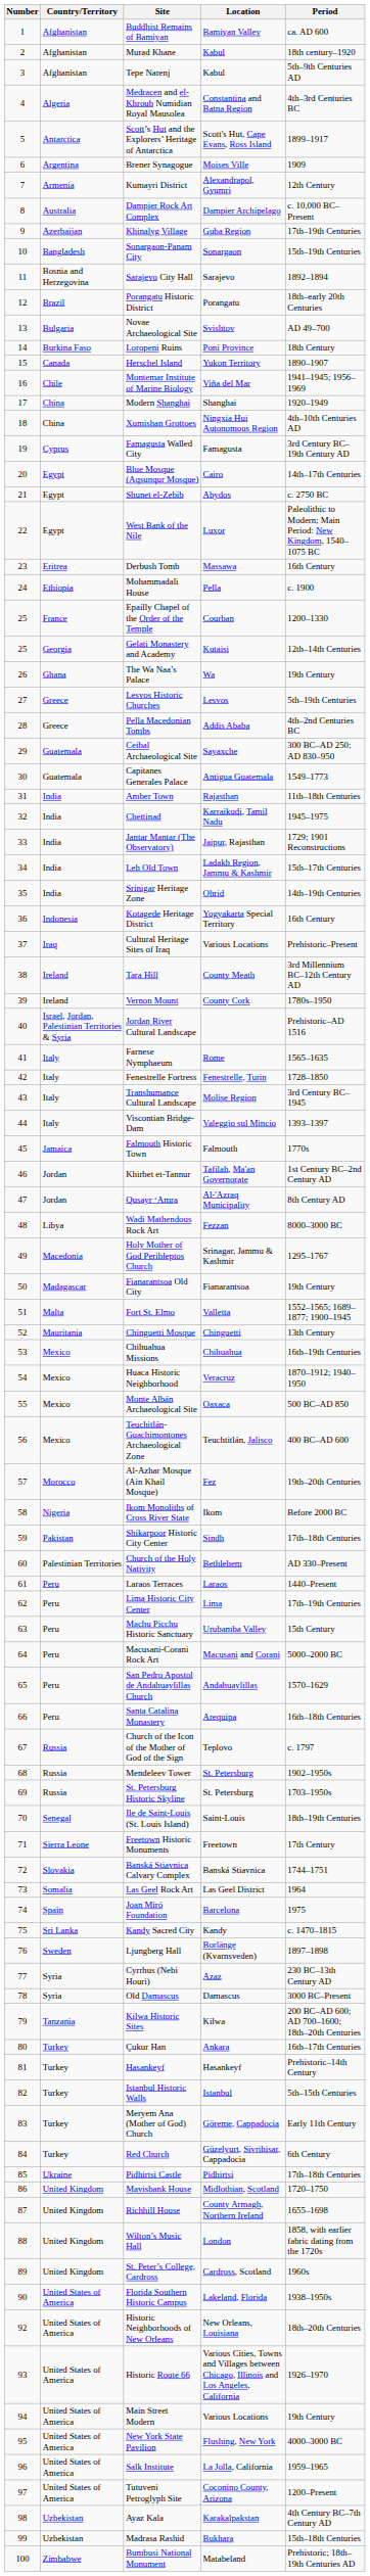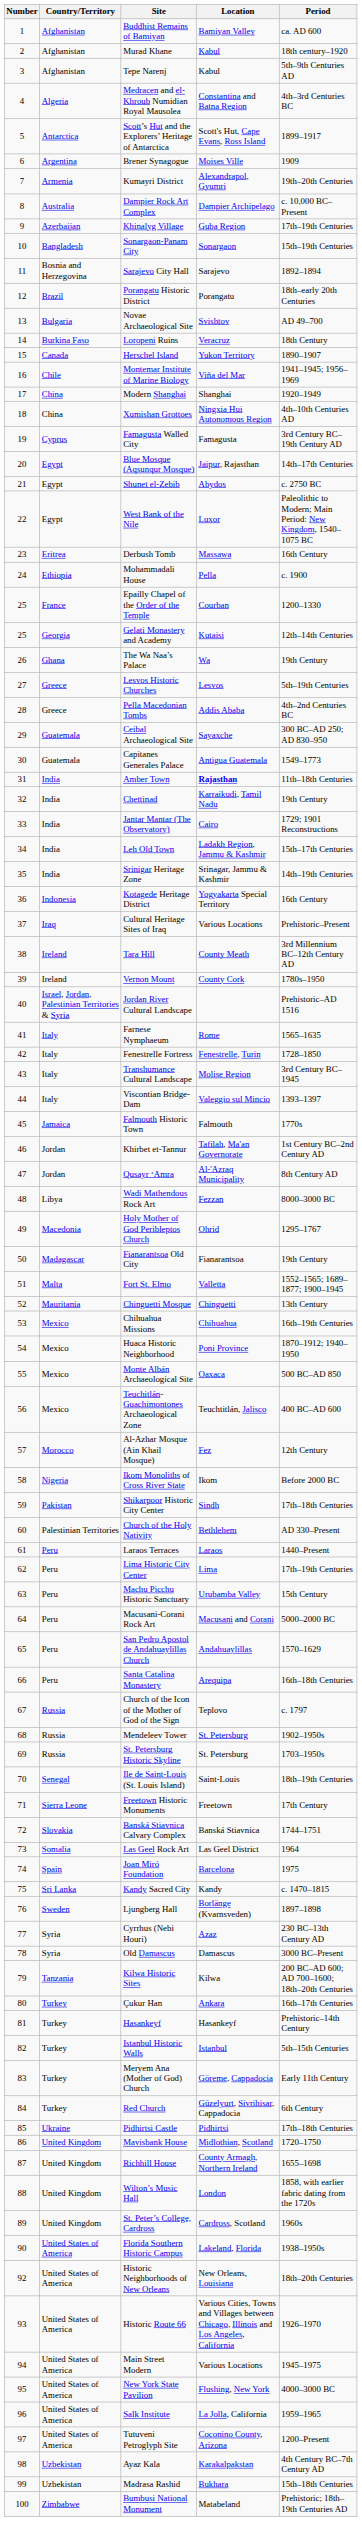 <table class="wikitable sortable" style="font-size: 95%;">
 <tr>
 <th>Number</th>
 <th>Country/Territory</th>
 <th>Site</th>
 <th>Location</th>
 <th>Period</th>
 </tr>
 <tr>
 <td align="center">1</td>
 <td><a href='#'>Afghanistan</a></td>
 <td><a href='#'>Buddhist Remains of Bamiyan</a></td>
 <td><a href='#'>Bamiyan Valley</a></td>
 <td>ca. AD 600</td>
 </tr>
 <tr>
 <td align="center">2</td>
 <td>Afghanistan</td>
 <td>Murad Khane</td>
 <td><a href='#'>Kabul</a></td>
 <td>18th century–1920</td>
 </tr>
 <tr>
 <td align="center">3</td>
 <td>Afghanistan</td>
 <td>Tepe Narenj</td>
 <td>Kabul</td>
 <td>5th–9th Centuries AD</td>
 </tr>
 <tr>
 <td align="center">4</td>
 <td><a href='#'>Algeria</a></td>
 <td><a href='#'>Medracen</a> and <a href='#'>el-Khroub</a> Numidian Royal Mausolea</td>
 <td><a href='#'>Constantina</a> and <a href='#'>Batna Region</a></td>
 <td>4th–3rd Centuries BC</td>
 </tr>
 <tr>
 <td align="center">5</td>
 <td><a href='#'>Antarctica</a></td>
 <td><a href='#'>Scott</a>’s <a href='#'>Hut</a> and the Explorers’ Heritage of Antarctica</td>
 <td>Scott's Hut, <a href='#'>Cape Evans</a>, <a href='#'>Ross Island</a></td>
 <td>1899–1917</td>
 </tr>
 <tr>
 <td align="center">6</td>
 <td><a href='#'>Argentina</a></td>
 <td>Brener Synagogue</td>
 <td><a href='#'>Moises Ville</a></td>
 <td>1909</td>
 </tr>
 <tr>
 <td align="center">7</td>
 <td><a href='#'>Armenia</a></td>
 <td>Kumayri District</td>
 <td><a href='#'>Alexandrapol</a>, <a href='#'>Gyumri</a></td>
-<td>12th Century</td>
+<td>19th–20th Centuries</td>
 </tr>
 <tr>
 <td align="center">8</td>
 <td><a href='#'>Australia</a></td>
 <td><a href='#'>Dampier Rock Art Complex</a></td>
 <td><a href='#'>Dampier Archipelago</a></td>
 <td>c. 10,000 BC–Present</td>
 </tr>
 <tr>
 <td align="center">9</td>
 <td><a href='#'>Azerbaijan</a></td>
 <td><a href='#'>Khinalyg Village</a></td>
 <td><a href='#'>Guba Region</a></td>
 <td>17th–19th Centuries</td>
 </tr>
 <tr>
 <td align="center">10</td>
 <td><a href='#'>Bangladesh</a></td>
 <td><a href='#'>Sonargaon-Panam City</a></td>
 <td><a href='#'>Sonargaon</a></td>
 <td>15th–19th Centuries</td>
 </tr>
 <tr>
 <td align="center">11</td>
 <td>Bosnia and Herzegovina</td>
 <td><a href='#'>Sarajevo</a> City Hall</td>
 <td>Sarajevo</td>
 <td>1892–1894</td>
 </tr>
 <tr>
 <td align="center">12</td>
 <td><a href='#'>Brazil</a></td>
 <td><a href='#'>Porangatu</a> Historic District</td>
 <td>Porangatu</td>
 <td>18th–early 20th Centuries</td>
 </tr>
 <tr>
 <td align="center">13</td>
 <td><a href='#'>Bulgaria</a></td>
 <td>Novae Archaeological Site</td>
 <td><a href='#'>Svishtov</a></td>
 <td>AD 49–700</td>
 </tr>
 <tr>
 <td align="center">14</td>
 <td><a href='#'>Burkina Faso</a></td>
 <td><a href='#'>Loropeni</a> Ruins</td>
-<td><a href='#'>Poni Province</a></td>
+<td><a href='#'>Veracruz</a></td>
 <td>18th Century</td>
 </tr>
 <tr>
 <td align="center">15</td>
 <td><a href='#'>Canada</a></td>
 <td><a href='#'>Herschel Island</a></td>
 <td><a href='#'>Yukon Territory</a></td>
 <td>1890–1907</td>
 </tr>
 <tr>
 <td align="center">16</td>
 <td><a href='#'>Chile</a></td>
 <td><a href='#'>Montemar Institute of Marine Biology</a></td>
 <td><a href='#'>Viña del Mar</a></td>
 <td>1941–1945; 1956–1969</td>
 </tr>
 <tr>
 <td align="center">17</td>
 <td><a href='#'>China</a></td>
 <td>Modern <a href='#'>Shanghai</a></td>
 <td>Shanghai</td>
 <td>1920–1949</td>
 </tr>
 <tr>
 <td align="center">18</td>
 <td>China</td>
 <td><a href='#'>Xumishan Grottoes</a></td>
 <td><a href='#'>Ningxia Hui Autonomous Region</a></td>
 <td>4th–10th Centuries AD</td>
 </tr>
 <tr>
 <td align="center">19</td>
 <td><a href='#'>Cyprus</a></td>
 <td><a href='#'>Famagusta</a> Walled City</td>
 <td>Famagusta</td>
 <td>3rd Century BC–19th Century AD</td>
 </tr>
 <tr>
 <td align="center">20</td>
 <td><a href='#'>Egypt</a></td>
 <td><a href='#'>Blue Mosque (Aqsunqur Mosque)</a></td>
-<td><a href='#'>Cairo</a></td>
+<td><a href='#'>Jaipur</a>, Rajasthan</td>
 <td>14th–17th Centuries</td>
 </tr>
 <tr>
 <td align="center">21</td>
 <td>Egypt</td>
 <td><a href='#'>Shunet el-Zebib</a></td>
 <td><a href='#'>Abydos</a></td>
 <td>c. 2750 BC</td>
 </tr>
 <tr>
 <td align="center">22</td>
 <td>Egypt</td>
 <td><a href='#'>West Bank of the Nile</a></td>
 <td><a href='#'>Luxor</a></td>
 <td>Paleolithic to Modern; Main Period: <a href='#'>New Kingdom</a>, 1540–1075 BC</td>
 </tr>
 <tr>
 <td align="center">23</td>
 <td><a href='#'>Eritrea</a></td>
 <td>Derbush Tomb</td>
 <td><a href='#'>Massawa</a></td>
 <td>16th Century</td>
 </tr>
 <tr>
 <td align="center">24</td>
 <td><a href='#'>Ethiopia</a></td>
 <td>Mohammadali House</td>
 <td><a href='#'>Pella</a></td>
 <td>c. 1900</td>
 </tr>
 <tr>
 <td align="center">25</td>
 <td><a href='#'>France</a></td>
 <td>Epailly Chapel of the <a href='#'>Order of the Temple</a></td>
 <td><a href='#'>Courban</a></td>
 <td>1200–1330</td>
 </tr>
 <tr>
 <td align="center">25</td>
 <td><a href='#'>Georgia</a></td>
 <td><a href='#'>Gelati Monastery</a> and Academy</td>
 <td><a href='#'>Kutaisi</a></td>
 <td>12th–14th Centuries</td>
 </tr>
 <tr>
 <td align="center">26</td>
 <td><a href='#'>Ghana</a></td>
 <td>The Wa Naa’s Palace</td>
 <td><a href='#'>Wa</a></td>
 <td>19th Century</td>
 </tr>
 <tr>
 <td align="center">27</td>
 <td><a href='#'>Greece</a></td>
 <td><a href='#'>Lesvos Historic Churches</a></td>
 <td><a href='#'>Lesvos</a></td>
 <td>5th–19th Centuries</td>
 </tr>
 <tr>
 <td align="center">28</td>
 <td>Greece</td>
 <td><a href='#'>Pella Macedonian Tombs</a></td>
 <td><a href='#'>Addis Ababa</a></td>
 <td>4th–2nd Centuries BC</td>
 </tr>
 <tr>
 <td align="center">29</td>
 <td><a href='#'>Guatemala</a></td>
 <td><a href='#'>Ceibal</a> Archaeological Site</td>
 <td><a href='#'>Sayaxche</a></td>
 <td>300 BC–AD 250; AD 830–950</td>
 </tr>
 <tr>
 <td align="center">30</td>
 <td>Guatemala</td>
 <td>Capitanes Generales Palace</td>
 <td><a href='#'>Antigua Guatemala</a></td>
 <td>1549–1773</td>
 </tr>
 <tr>
 <td align="center">31</td>
 <td><a href='#'>India</a></td>
 <td><a href='#'>Amber Town</a></td>
-<td><a href='#'>Rajasthan</a></td>
+<td><strong><a href='#'>Rajasthan</a></strong></td>
 <td>11th–18th Centuries</td>
 </tr>
 <tr>
 <td align="center">32</td>
 <td>India</td>
 <td><a href='#'>Chettinad</a></td>
 <td><a href='#'>Karraikudi</a>, <a href='#'>Tamil Nadu</a></td>
-<td>1945–1975</td>
+<td>19th Century</td>
 </tr>
 <tr>
 <td align="center">33</td>
 <td>India</td>
 <td><a href='#'>Jantar Mantar (The Observatory)</a></td>
-<td><a href='#'>Jaipur</a>, Rajasthan</td>
+<td><a href='#'>Cairo</a></td>
 <td>1729; 1901 Reconstructions</td>
 </tr>
 <tr>
 <td align="center">34</td>
 <td>India</td>
 <td><a href='#'>Leh Old Town</a></td>
 <td><a href='#'>Ladakh Region</a>, <a href='#'>Jammu & Kashmir</a></td>
 <td>15th–17th Centuries</td>
 </tr>
 <tr>
 <td align="center">35</td>
 <td>India</td>
 <td><a href='#'>Srinigar</a> Heritage Zone</td>
-<td><a href='#'>Ohrid</a></td>
+<td>Srinagar, Jammu & Kashmir</td>
 <td>14th–19th Centuries</td>
 </tr>
 <tr>
 <td align="center">36</td>
 <td><a href='#'>Indonesia</a></td>
 <td><a href='#'>Kotagede</a> Heritage District</td>
 <td><a href='#'>Yogyakarta</a> Special Territory</td>
 <td>16th Century</td>
 </tr>
 <tr>
 <td align="center">37</td>
 <td><a href='#'>Iraq</a></td>
 <td>Cultural Heritage Sites of Iraq</td>
 <td>Various Locations</td>
 <td>Prehistoric–Present</td>
 </tr>
 <tr>
 <td align="center">38</td>
 <td><a href='#'>Ireland</a></td>
 <td><a href='#'>Tara Hill</a></td>
 <td><a href='#'>County Meath</a></td>
 <td>3rd Millennium BC–12th Century AD</td>
 </tr>
 <tr>
 <td align="center">39</td>
 <td>Ireland</td>
 <td><a href='#'>Vernon Mount</a></td>
 <td><a href='#'>County Cork</a></td>
 <td>1780s–1950</td>
 </tr>
 <tr>
 <td align="center">40</td>
 <td><a href='#'>Israel</a>, <a href='#'>Jordan</a>, <a href='#'>Palestinian Territories</a> & <a href='#'>Syria</a></td>
 <td><a href='#'>Jordan River</a> Cultural Landscape</td>
 <td></td>
 <td>Prehistoric–AD 1516</td>
 </tr>
 <tr>
 <td align="center">41</td>
 <td><a href='#'>Italy</a></td>
 <td>Farnese Nymphaeum</td>
 <td><a href='#'>Rome</a></td>
 <td>1565–1635</td>
 </tr>
 <tr>
 <td align="center">42</td>
 <td>Italy</td>
 <td>Fenestrelle Fortress</td>
 <td><a href='#'>Fenestrelle</a>, <a href='#'>Turin</a></td>
 <td>1728–1850</td>
 </tr>
 <tr>
 <td align="center">43</td>
 <td>Italy</td>
 <td><a href='#'>Transhumance</a> Cultural Landscape</td>
 <td><a href='#'>Molise Region</a></td>
 <td>3rd Century BC–1945</td>
 </tr>
 <tr>
 <td align="center">44</td>
 <td>Italy</td>
 <td>Viscontian Bridge-Dam</td>
 <td><a href='#'>Valeggio sul Mincio</a></td>
 <td>1393–1397</td>
 </tr>
 <tr>
 <td align="center">45</td>
 <td><a href='#'>Jamaica</a></td>
 <td><a href='#'>Falmouth</a> Historic Town</td>
 <td>Falmouth</td>
 <td>1770s</td>
 </tr>
 <tr>
 <td align="center">46</td>
 <td>Jordan</td>
 <td>Khirbet et-Tannur</td>
 <td><a href='#'>Tafilah</a>, <a href='#'>Ma'an Governorate</a></td>
 <td>1st Century BC–2nd Century AD</td>
 </tr>
 <tr>
 <td align="center">47</td>
 <td>Jordan</td>
 <td><a href='#'>Qusayr ‘Amra</a></td>
 <td><a href='#'>Al-'Azraq Municipality</a></td>
 <td>8th Century AD</td>
 </tr>
 <tr>
 <td align="center">48</td>
 <td>Libya</td>
 <td><a href='#'>Wadi Mathendous</a> Rock Art</td>
 <td><a href='#'>Fezzan</a></td>
 <td>8000–3000 BC</td>
 </tr>
 <tr>
 <td align="center">49</td>
 <td><a href='#'>Macedonia</a></td>
 <td><a href='#'>Holy Mother of God Peribleptos Church</a></td>
-<td>Srinagar, Jammu & Kashmir</td>
+<td><a href='#'>Ohrid</a></td>
 <td>1295–1767</td>
 </tr>
 <tr>
 <td align="center">50</td>
 <td><a href='#'>Madagascar</a></td>
 <td><a href='#'>Fianarantsoa</a> Old City</td>
 <td>Fianarantsoa</td>
 <td>19th Century</td>
 </tr>
 <tr>
 <td align="center">51</td>
 <td><a href='#'>Malta</a></td>
 <td><a href='#'>Fort St. Elmo</a></td>
 <td><a href='#'>Valletta</a></td>
 <td>1552–1565; 1689–1877; 1900–1945</td>
 </tr>
 <tr>
 <td align="center">52</td>
 <td><a href='#'>Mauritania</a></td>
 <td><a href='#'>Chinguetti Mosque</a></td>
 <td><a href='#'>Chinguetti</a></td>
 <td>13th Century</td>
 </tr>
 <tr>
 <td align="center">53</td>
 <td><a href='#'>Mexico</a></td>
 <td>Chihuahua Missions</td>
 <td><a href='#'>Chihuahua</a></td>
 <td>16th–19th Centuries</td>
 </tr>
 <tr>
 <td align="center">54</td>
 <td>Mexico</td>
 <td>Huaca Historic Neighborhood</td>
-<td><a href='#'>Veracruz</a></td>
+<td><a href='#'>Poni Province</a></td>
 <td>1870–1912; 1940–1950</td>
 </tr>
 <tr>
 <td align="center">55</td>
 <td>Mexico</td>
 <td><a href='#'>Monte Albán</a> Archaeological Site</td>
 <td><a href='#'>Oaxaca</a></td>
 <td>500 BC–AD 850</td>
 </tr>
 <tr>
 <td align="center">56</td>
 <td>Mexico</td>
 <td><a href='#'>Teuchitlán</a>-<a href='#'>Guachimontones</a> Archaeological Zone</td>
 <td>Teuchtitlán, <a href='#'>Jalisco</a></td>
 <td>400 BC–AD 600</td>
 </tr>
 <tr>
 <td align="center">57</td>
 <td><a href='#'>Morocco</a></td>
 <td>Al-Azhar Mosque (Ain Khail Mosque)</td>
 <td><a href='#'>Fez</a></td>
-<td>19th–20th Centuries</td>
+<td>12th Century</td>
 </tr>
 <tr>
 <td align="center">58</td>
 <td><a href='#'>Nigeria</a></td>
 <td><a href='#'>Ikom Monoliths</a> of <a href='#'>Cross River State</a></td>
 <td>Ikom</td>
 <td>Before 2000 BC</td>
 </tr>
 <tr>
 <td align="center">59</td>
 <td><a href='#'>Pakistan</a></td>
 <td><a href='#'>Shikarpoor</a> Historic City Center</td>
 <td><a href='#'>Sindh</a></td>
 <td>17th–18th Centuries</td>
 </tr>
 <tr>
 <td align="center">60</td>
 <td>Palestinian Territories</td>
 <td><a href='#'>Church of the Holy Nativity</a></td>
 <td><a href='#'>Bethlehem</a></td>
 <td>AD 330–Present</td>
 </tr>
 <tr>
 <td align="center">61</td>
 <td><a href='#'>Peru</a></td>
 <td>Laraos Terraces</td>
 <td><a href='#'>Laraos</a></td>
 <td>1440–Present</td>
 </tr>
 <tr>
 <td align="center">62</td>
 <td>Peru</td>
 <td><a href='#'>Lima Historic City Center</a></td>
 <td><a href='#'>Lima</a></td>
 <td>17th–19th Centuries</td>
 </tr>
 <tr>
 <td align="center">63</td>
 <td>Peru</td>
 <td><a href='#'>Machu Picchu</a> Historic Sanctuary</td>
 <td><a href='#'>Urubamba Valley</a></td>
 <td>15th Century</td>
 </tr>
 <tr>
 <td align="center">64</td>
 <td>Peru</td>
 <td>Macusani-Corani Rock Art</td>
 <td><a href='#'>Macusani</a> and <a href='#'>Corani</a></td>
 <td>5000–2000 BC</td>
 </tr>
 <tr>
 <td align="center">65</td>
 <td>Peru</td>
 <td><a href='#'>San Pedro Apostol de Andahuaylillas Church</a></td>
 <td><a href='#'>Andahuaylillas</a></td>
 <td>1570–1629</td>
 </tr>
 <tr>
 <td align="center">66</td>
 <td>Peru</td>
 <td><a href='#'>Santa Catalina Monastery</a></td>
 <td><a href='#'>Arequipa</a></td>
 <td>16th–18th Centuries</td>
 </tr>
 <tr>
 <td align="center">67</td>
 <td><a href='#'>Russia</a></td>
 <td>Church of the Icon of the Mother of God of the Sign</td>
 <td>Teplovo</td>
 <td>c. 1797</td>
 </tr>
 <tr>
 <td align="center">68</td>
 <td>Russia</td>
 <td>Mendeleev Tower</td>
 <td><a href='#'>St. Petersburg</a></td>
 <td>1902–1950s</td>
 </tr>
 <tr>
 <td align="center">69</td>
 <td>Russia</td>
 <td><a href='#'>St. Petersburg Historic Skyline</a></td>
 <td>St. Petersburg</td>
 <td>1703–1950s</td>
 </tr>
 <tr>
 <td align="center">70</td>
 <td><a href='#'>Senegal</a></td>
 <td><a href='#'>Ile de Saint-Louis</a> (St. Louis Island)</td>
 <td>Saint-Louis</td>
 <td>18th–19th Centuries</td>
 </tr>
 <tr>
 <td align="center">71</td>
 <td><a href='#'>Sierra Leone</a></td>
 <td><a href='#'>Freetown</a> Historic Monuments</td>
 <td>Freetown</td>
 <td>17th Century</td>
 </tr>
 <tr>
 <td align="center">72</td>
 <td><a href='#'>Slovakia</a></td>
 <td><a href='#'>Banská Stiavnica</a> Calvary Complex</td>
 <td>Banská Stiavnica</td>
 <td>1744–1751</td>
 </tr>
 <tr>
 <td align="center">73</td>
 <td><a href='#'>Somalia</a></td>
 <td><a href='#'>Las Geel</a> Rock Art</td>
 <td>Las Geel District</td>
 <td>1964</td>
 </tr>
 <tr>
 <td align="center">74</td>
 <td><a href='#'>Spain</a></td>
 <td><a href='#'>Joan Miró Foundation</a></td>
 <td><a href='#'>Barcelona</a></td>
 <td>1975</td>
 </tr>
 <tr>
 <td align="center">75</td>
 <td><a href='#'>Sri Lanka</a></td>
 <td><a href='#'>Kandy</a> Sacred City</td>
 <td>Kandy</td>
 <td>c. 1470–1815</td>
 </tr>
 <tr>
 <td align="center">76</td>
 <td><a href='#'>Sweden</a></td>
 <td>Ljungberg Hall</td>
 <td><a href='#'>Borlänge</a> (Kvarnsveden)</td>
 <td>1897–1898</td>
 </tr>
 <tr>
 <td align="center">77</td>
 <td>Syria</td>
 <td>Cyrrhus (Nebi Houri)</td>
 <td><a href='#'>Azaz</a></td>
 <td>230 BC–13th Century AD</td>
 </tr>
 <tr>
 <td align="center">78</td>
 <td>Syria</td>
 <td>Old <a href='#'>Damascus</a></td>
 <td>Damascus</td>
 <td>3000 BC–Present</td>
 </tr>
 <tr>
 <td align="center">79</td>
 <td><a href='#'>Tanzania</a></td>
 <td><a href='#'>Kilwa Historic Sites</a></td>
 <td>Kilwa</td>
 <td>200 BC–AD 600; AD 700–1600; 18th–20th Centuries</td>
 </tr>
 <tr>
 <td align="center">80</td>
 <td><a href='#'>Turkey</a></td>
 <td>Çukur Han</td>
 <td><a href='#'>Ankara</a></td>
 <td>16th–17th Centuries</td>
 </tr>
 <tr>
 <td align="center">81</td>
 <td>Turkey</td>
 <td><a href='#'>Hasankeyf</a></td>
 <td>Hasankeyf</td>
 <td>Prehistoric–14th Century</td>
 </tr>
 <tr>
 <td align="center">82</td>
 <td>Turkey</td>
 <td><a href='#'>Istanbul Historic Walls</a></td>
 <td><a href='#'>Istanbul</a></td>
 <td>5th–15th Centuries</td>
 </tr>
 <tr>
 <td align="center">83</td>
 <td>Turkey</td>
 <td>Meryem Ana (Mother of God) Church</td>
 <td><a href='#'>Göreme</a>, <a href='#'>Cappadocia</a></td>
 <td>Early 11th Century</td>
 </tr>
 <tr>
 <td align="center">84</td>
 <td>Turkey</td>
 <td><a href='#'>Red Church</a></td>
 <td><a href='#'>Güzelyurt</a>, <a href='#'>Sivrihisar</a>, Cappadocia</td>
 <td>6th Century</td>
 </tr>
 <tr>
 <td align="center">85</td>
 <td><a href='#'>Ukraine</a></td>
 <td><a href='#'>Pidhirtsi Castle</a></td>
 <td><a href='#'>Pidhirtsi</a></td>
 <td>17th–18th Centuries</td>
 </tr>
 <tr>
 <td align="center">86</td>
 <td><a href='#'>United Kingdom</a></td>
 <td><a href='#'>Mavisbank House</a></td>
 <td><a href='#'>Midlothian</a>, <a href='#'>Scotland</a></td>
 <td>1720–1750</td>
 </tr>
 <tr>
 <td align="center">87</td>
 <td>United Kingdom</td>
 <td><a href='#'>Richhill House</a></td>
 <td><a href='#'>County Armagh</a>, <a href='#'>Northern Ireland</a></td>
 <td>1655–1698</td>
 </tr>
 <tr>
 <td align="center">88</td>
 <td>United Kingdom</td>
 <td><a href='#'>Wilton’s Music Hall</a></td>
 <td><a href='#'>London</a></td>
 <td>1858, with earlier fabric dating from the 1720s</td>
 </tr>
 <tr>
 <td align="center">89</td>
 <td>United Kingdom</td>
 <td><a href='#'>St. Peter’s College, Cardross</a></td>
 <td><a href='#'>Cardross</a>, Scotland</td>
 <td>1960s</td>
 </tr>
 <tr>
 <td align="center">90</td>
 <td><a href='#'>United States of America</a></td>
 <td><a href='#'>Florida Southern Historic Campus</a></td>
 <td><a href='#'>Lakeland</a>, <a href='#'>Florida</a></td>
 <td>1938–1950s</td>
 </tr>
 <tr>
 <td align="center">92</td>
 <td>United States of America</td>
 <td>Historic Neighborhoods of <a href='#'>New Orleans</a></td>
 <td>New Orleans, <a href='#'>Louisiana</a></td>
 <td>18th–20th Centuries</td>
 </tr>
 <tr>
 <td align="center">93</td>
 <td>United States of America</td>
 <td>Historic <a href='#'>Route 66</a></td>
 <td>Various Cities, Towns and Villages between <a href='#'>Chicago</a>, <a href='#'>Illinois</a> and <a href='#'>Los Angeles</a>, <a href='#'>California</a></td>
 <td>1926–1970</td>
 </tr>
 <tr>
 <td align="center">94</td>
 <td>United States of America</td>
 <td>Main Street Modern</td>
 <td>Various Locations</td>
-<td>19th Century</td>
+<td>1945–1975</td>
 </tr>
 <tr>
 <td align="center">95</td>
 <td>United States of America</td>
 <td><a href='#'>New York State Pavilion</a></td>
 <td><a href='#'>Flushing</a>, <a href='#'>New York</a></td>
 <td>4000–3000 BC</td>
 </tr>
 <tr>
 <td align="center">96</td>
 <td>United States of America</td>
 <td><a href='#'>Salk Institute</a></td>
 <td><a href='#'>La Jolla</a>, California</td>
 <td>1959–1965</td>
 </tr>
 <tr>
 <td align="center">97</td>
 <td>United States of America</td>
 <td>Tutuveni Petroglyph Site</td>
 <td><a href='#'>Coconino County</a>, <a href='#'>Arizona</a></td>
 <td>1200–Present</td>
 </tr>
 <tr>
 <td align="center">98</td>
 <td><a href='#'>Uzbekistan</a></td>
 <td>Ayaz Kala</td>
 <td><a href='#'>Karakalpakstan</a></td>
 <td>4th Century BC–7th Century AD</td>
 </tr>
 <tr>
 <td align="center">99</td>
 <td>Uzbekistan</td>
 <td>Madrasa Rashid</td>
 <td><a href='#'>Bukhara</a></td>
 <td>15th–18th Centuries</td>
 </tr>
 <tr>
 <td align="center">100</td>
 <td><a href='#'>Zimbabwe</a></td>
 <td><a href='#'>Bumbusi National Monument</a></td>
 <td>Matabeland</td>
 <td>Prehistoric; 18th–19th Centuries AD</td>
 </tr>
 </table>
